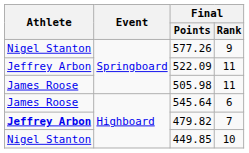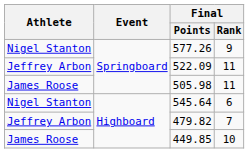 <table class=wikitable style=font-size:90%>
 <tr>
 <th rowspan=2>Athlete</th>
 <th rowspan=2>Event</th>
 <th colspan=2>Final</th>
 </tr>
 <tr style=font-size:95%>
 <th>Points</th>
 <th>Rank</th>
 </tr>
 <tr align=center>
 <td align=left><a href='#'>Nigel Stanton</a></td>
 <td align=left rowspan=3><a href='#'>Springboard</a></td>
 <td>577.26</td>
 <td>9</td>
 </tr>
 <tr align=center>
 <td align=left><a href='#'>Jeffrey Arbon</a></td>
 <td>522.09</td>
 <td>11</td>
 </tr>
 <tr align=center>
 <td align=left><a href='#'>James Roose</a></td>
 <td>505.98</td>
 <td>11</td>
 </tr>
 <tr align=center>
-<td align=left><a href='#'>James Roose</a></td>
+<td align=left><a href='#'>Nigel Stanton</a></td>
 <td align=left rowspan=3><a href='#'>Highboard</a></td>
 <td>545.64</td>
 <td>6</td>
 </tr>
 <tr align=center>
-<td align=left><strong><a href='#'>Jeffrey Arbon</a></strong></td>
+<td align=left><a href='#'>Jeffrey Arbon</a></td>
 <td>479.82</td>
 <td>7</td>
 </tr>
 <tr align=center>
-<td align=left><a href='#'>Nigel Stanton</a></td>
+<td align=left><a href='#'>James Roose</a></td>
 <td>449.85</td>
 <td>10</td>
 </tr>
 </table>
